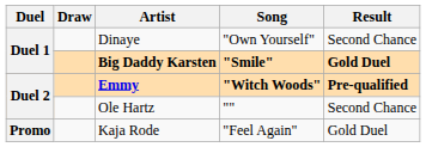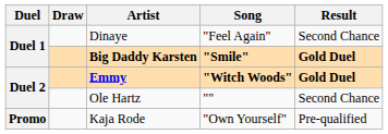 <table class="wikitable sortable" style="margin:1em auto 1em auto">
 <tr>
 <th scope="col">Duel</th>
 <th scope="col">Draw</th>
 <th scope="col">Artist</th>
 <th scope="col">Song</th>
 <th scope="col">Result</th>
 </tr>
 <tr>
 <th scope="row" rowspan="2">Duel 1</th>
 <td></td>
 <td>Dinaye</td>
-<td>"Own Yourself"</td>
+<td>"Feel Again"</td>
 <td>Second Chance</td>
 </tr>
 <tr style="background: navajowhite; font-weight: bold;">
 <td></td>
 <td>Big Daddy Karsten</td>
 <td>"Smile"</td>
 <td>Gold Duel</td>
 </tr>
 <tr style="background: navajowhite; font-weight: bold;">
 <th scope="row" rowspan="2">Duel 2</th>
 <td></td>
 <td><a href='#'>Emmy</a></td>
 <td>"Witch Woods"</td>
-<td>Pre-qualified</td>
+<td>Gold Duel</td>
 </tr>
 <tr>
 <td></td>
 <td>Ole Hartz</td>
 <td>""</td>
 <td>Second Chance</td>
 </tr>
 <tr>
 <th scope="row">Promo</th>
 <td></td>
 <td>Kaja Rode</td>
-<td>"Feel Again"</td>
-<td>Gold Duel</td>
+<td>"Own Yourself"</td>
+<td>Pre-qualified</td>
 </tr>
 </table>
